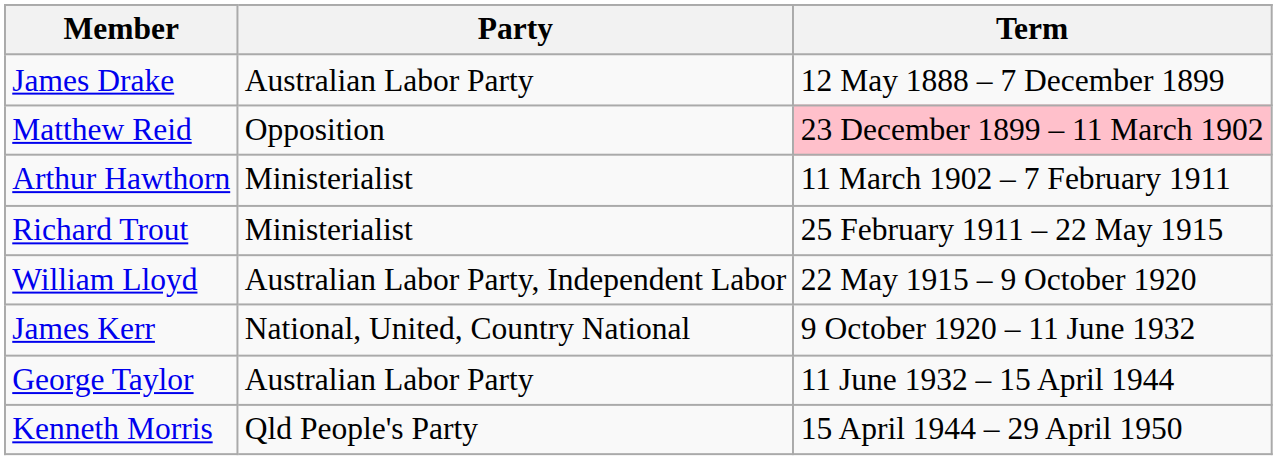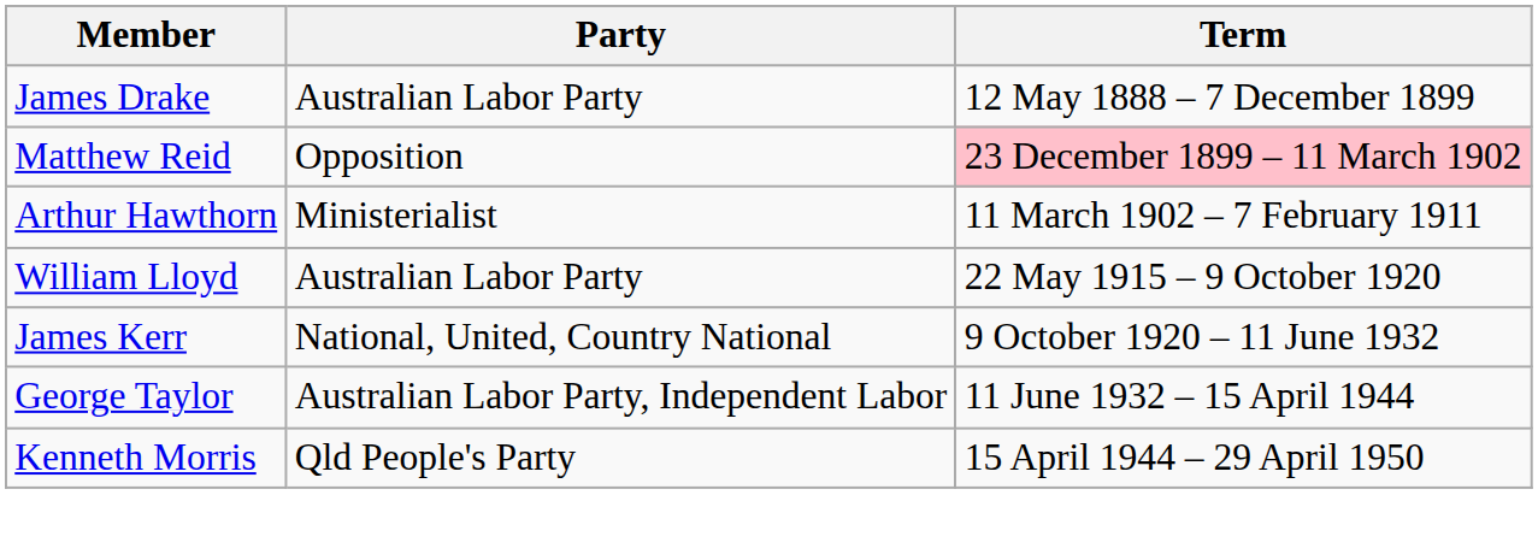 <table class="wikitable">
 <tr>
 <th>Member</th>
 <th>Party</th>
 <th>Term</th>
 </tr>
 <tr>
 <td><a href='#'>James Drake</a></td>
 <td>Australian Labor Party</td>
 <td>12 May 1888 – 7 December 1899</td>
 </tr>
 <tr>
 <td><a href='#'>Matthew Reid</a></td>
 <td>Opposition</td>
 <td style="background: pink;">23 December 1899 – 11 March 1902</td>
 </tr>
 <tr>
 <td><a href='#'>Arthur Hawthorn</a></td>
 <td>Ministerialist</td>
 <td>11 March 1902 – 7 February 1911</td>
 </tr>
 <tr>
-<td><a href='#'>Richard Trout</a></td>
-<td>Ministerialist</td>
-<td>25 February 1911 – 22 May 1915</td>
-</tr>
-<tr>
 <td><a href='#'>William Lloyd</a></td>
-<td>Australian Labor Party, Independent Labor</td>
+<td>Australian Labor Party</td>
 <td>22 May 1915 – 9 October 1920</td>
 </tr>
 <tr>
 <td><a href='#'>James Kerr</a></td>
 <td>National, United, Country National</td>
 <td>9 October 1920 – 11 June 1932</td>
 </tr>
 <tr>
 <td><a href='#'>George Taylor</a></td>
-<td>Australian Labor Party</td>
+<td>Australian Labor Party, Independent Labor</td>
 <td>11 June 1932 – 15 April 1944</td>
 </tr>
 <tr>
 <td><a href='#'>Kenneth Morris</a></td>
 <td>Qld People's Party</td>
 <td>15 April 1944 – 29 April 1950</td>
 </tr>
 </table>
